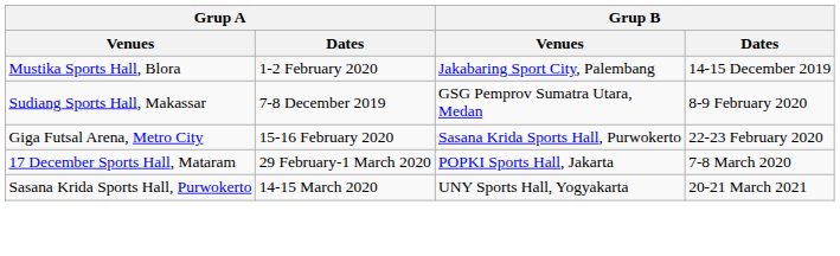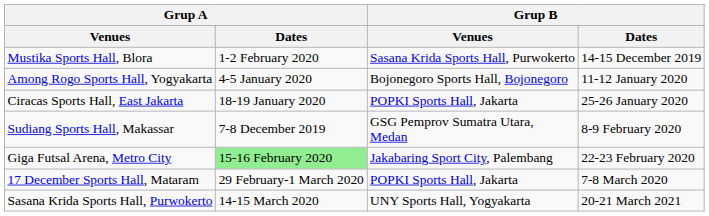 <table class="wikitable">
 <tr>
 <th colspan="2">Grup A</th>
 <th colspan="2">Grup B</th>
 </tr>
 <tr>
 <th>Venues</th>
 <th>Dates</th>
 <th>Venues</th>
 <th>Dates</th>
 </tr>
 <tr>
 <td><a href='#'>Mustika Sports Hall</a>, Blora</td>
 <td>1-2 February 2020</td>
-<td><a href='#'>Jakabaring Sport City</a>, Palembang</td>
+<td><a href='#'>Sasana Krida Sports Hall</a>, Purwokerto</td>
 <td>14-15 December 2019</td>
+</tr>
+<tr>
+<td><a href='#'>Among Rogo Sports Hall</a>, Yogyakarta</td>
+<td>4-5 January 2020</td>
+<td>Bojonegoro Sports Hall, <a href='#'>Bojonegoro</a></td>
+<td>11-12 January 2020</td>
+</tr>
+<tr>
+<td>Ciracas Sports Hall, <a href='#'>East Jakarta</a></td>
+<td>18-19 January 2020</td>
+<td><a href='#'>POPKI Sports Hall</a>, Jakarta</td>
+<td>25-26 January 2020</td>
 </tr>
 <tr>
 <td><a href='#'>Sudiang Sports Hall</a>, Makassar</td>
 <td>7-8 December 2019</td>
 <td>GSG Pemprov Sumatra Utara,<br><a href='#'>Medan</a></td>
 <td>8-9 February 2020</td>
 </tr>
 <tr>
 <td>Giga Futsal Arena, <a href='#'>Metro City</a></td>
-<td>15-16 February 2020</td>
-<td><a href='#'>Sasana Krida Sports Hall</a>, Purwokerto</td>
+<td style="background: lightgreen;">15-16 February 2020</td>
+<td><a href='#'>Jakabaring Sport City</a>, Palembang</td>
 <td>22-23 February 2020</td>
 </tr>
 <tr>
 <td><a href='#'>17 December Sports Hall</a>, Mataram</td>
 <td>29 February-1 March 2020</td>
 <td><a href='#'>POPKI Sports Hall</a>, Jakarta</td>
 <td>7-8 March 2020</td>
 </tr>
 <tr>
 <td>Sasana Krida Sports Hall, <a href='#'>Purwokerto</a></td>
 <td>14-15 March 2020</td>
 <td>UNY Sports Hall, Yogyakarta</td>
 <td>20-21 March 2021</td>
 </tr>
 </table>
